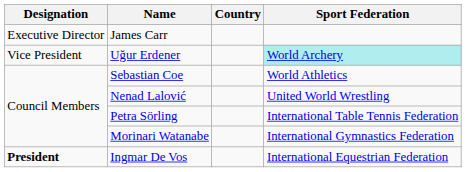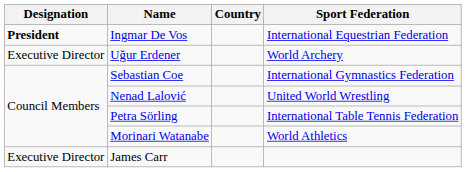 <table class="wikitable">
 <tr align="center">
 <th>Designation</th>
 <th>Name</th>
 <th>Country</th>
 <th>Sport Federation</th>
 </tr>
 <tr>
-<td>Executive Director</td>
-<td>James Carr</td>
+<td><strong>President</strong></td>
+<td><a href='#'>Ingmar De Vos</a></td>
 <td></td>
-<td></td>
+<td><a href='#'>International Equestrian Federation</a></td>
 </tr>
 <tr>
-<td>Vice President</td>
+<td>Executive Director</td>
 <td><a href='#'>Uğur Erdener</a></td>
 <td></td>
-<td style="background: paleturquoise;"><a href='#'>World Archery</a></td>
+<td><a href='#'>World Archery</a></td>
 </tr>
 <tr>
 <td rowspan=4>Council Members</td>
 <td><a href='#'>Sebastian Coe</a></td>
 <td></td>
-<td><a href='#'>World Athletics</a></td>
+<td><a href='#'>International Gymnastics Federation</a></td>
 </tr>
 <tr>
 <td><a href='#'>Nenad Lalović</a></td>
 <td></td>
 <td><a href='#'>United World Wrestling</a></td>
 </tr>
 <tr>
 <td><a href='#'>Petra Sörling</a></td>
 <td></td>
 <td><a href='#'>International Table Tennis Federation</a></td>
 </tr>
 <tr>
 <td><a href='#'>Morinari Watanabe</a></td>
 <td></td>
-<td><a href='#'>International Gymnastics Federation</a></td>
+<td><a href='#'>World Athletics</a></td>
 </tr>
 <tr>
-<td><strong>President</strong></td>
-<td><a href='#'>Ingmar De Vos</a></td>
+<td>Executive Director</td>
+<td>James Carr</td>
 <td></td>
-<td><a href='#'>International Equestrian Federation</a></td>
+<td></td>
 </tr>
 </table>
